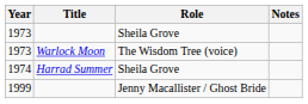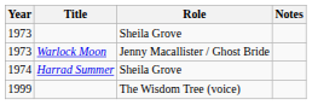 <table class="wikitable sortable">
 <tr>
 <th>Year</th>
 <th>Title</th>
 <th>Role</th>
 <th class="unsortable">Notes</th>
 </tr>
 <tr>
 <td>1973</td>
 <td><em></em></td>
 <td>Sheila Grove</td>
 <td></td>
 </tr>
 <tr>
 <td>1973</td>
 <td><em><a href='#'>Warlock Moon</a></em></td>
-<td>The Wisdom Tree (voice)</td>
+<td>Jenny Macallister / Ghost Bride</td>
 </tr>
 <tr>
 <td>1974</td>
 <td><em><a href='#'>Harrad Summer</a></em></td>
 <td>Sheila Grove</td>
 <td></td>
 </tr>
 <tr>
 <td>1999</td>
 <td><em></em></td>
-<td>Jenny Macallister / Ghost Bride</td>
+<td>The Wisdom Tree (voice)</td>
 <td></td>
 </tr>
 </table>
